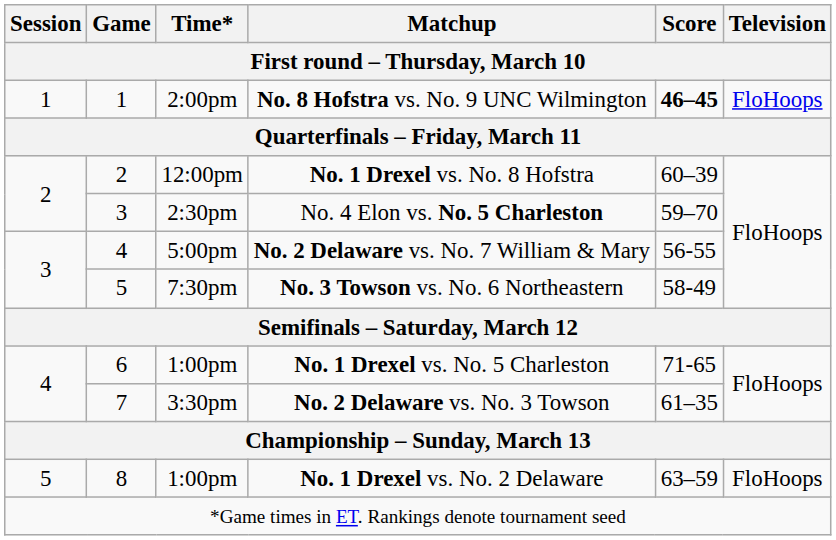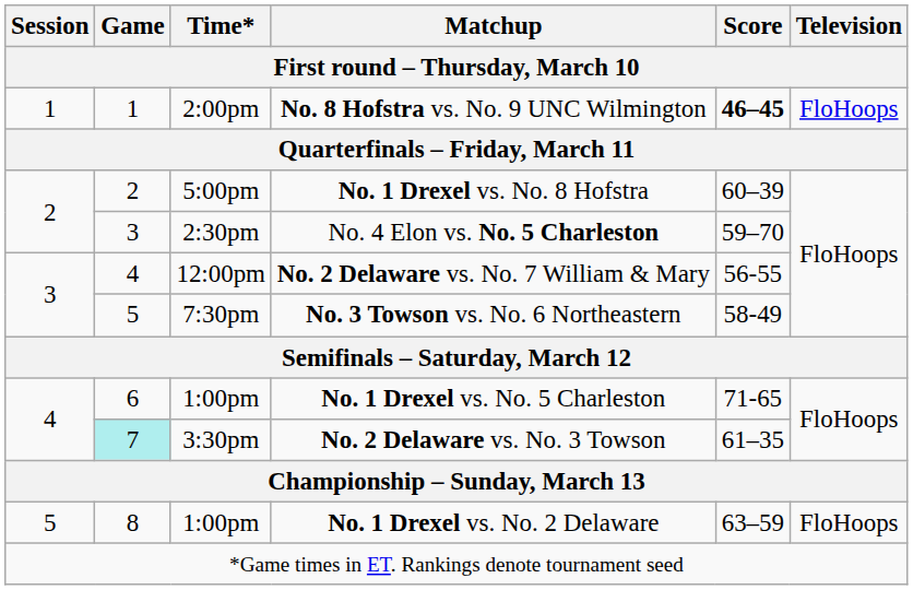 <table class="wikitable" style="font-size: 95%;text-align:center">
 <tr>
 <th>Session</th>
 <th>Game</th>
 <th>Time*</th>
 <th>Matchup</th>
 <th>Score</th>
 <th>Television</th>
 </tr>
 <tr>
 <th colspan=6>First round – Thursday, March 10</th>
 </tr>
 <tr>
 <td>1</td>
 <td>1</td>
 <td>2:00pm</td>
 <td><strong>No. 8 Hofstra</strong> vs. No. 9 UNC Wilmington</td>
 <td><strong>46–45</strong></td>
 <td><a href='#'>FloHoops</a></td>
 </tr>
 <tr>
 <th colspan=6>Quarterfinals – Friday, March 11</th>
 </tr>
 <tr>
 <td rowspan=2>2</td>
 <td>2</td>
-<td>12:00pm</td>
+<td>5:00pm</td>
 <td><strong>No. 1 Drexel</strong> vs. No. 8 Hofstra</td>
 <td>60–39</td>
 <td rowspan=4>FloHoops</td>
 </tr>
 <tr>
 <td>3</td>
 <td>2:30pm</td>
 <td>No. 4 Elon vs. <strong>No. 5 Charleston</strong></td>
 <td>59–70</td>
 </tr>
 <tr>
 <td rowspan=2>3</td>
 <td>4</td>
-<td>5:00pm</td>
+<td>12:00pm</td>
 <td><strong>No. 2 Delaware</strong> vs. No. 7 William & Mary</td>
 <td>56-55</td>
 </tr>
 <tr>
 <td>5</td>
 <td>7:30pm</td>
 <td><strong>No. 3 Towson</strong> vs. No. 6 Northeastern</td>
 <td>58-49</td>
 </tr>
 <tr>
 <th colspan=6>Semifinals – Saturday, March 12</th>
 </tr>
 <tr>
 <td rowspan=2>4</td>
 <td>6</td>
 <td>1:00pm</td>
 <td><strong>No. 1 Drexel</strong> vs. No. 5 Charleston</td>
 <td>71-65</td>
 <td rowspan=2>FloHoops</td>
 </tr>
 <tr>
-<td>7</td>
+<td style="background: paleturquoise;">7</td>
 <td>3:30pm</td>
 <td><strong>No. 2 Delaware</strong> vs. No. 3 Towson</td>
 <td>61–35</td>
 </tr>
 <tr>
 <th colspan=6>Championship – Sunday, March 13</th>
 </tr>
 <tr>
 <td>5</td>
 <td>8</td>
 <td>1:00pm</td>
 <td><strong>No. 1 Drexel</strong> vs. No. 2 Delaware</td>
 <td>63–59</td>
 <td>FloHoops</td>
 </tr>
 <tr>
 <td colspan=6><small>*Game times in <a href='#'>ET</a>. Rankings denote tournament seed</small></td>
 </tr>
 </table>
